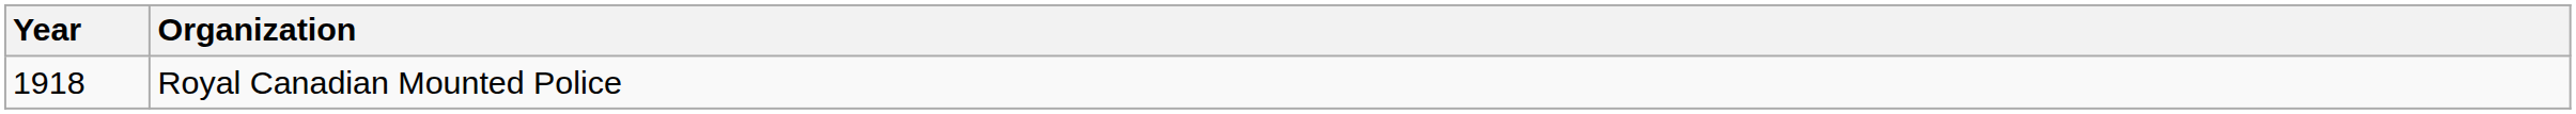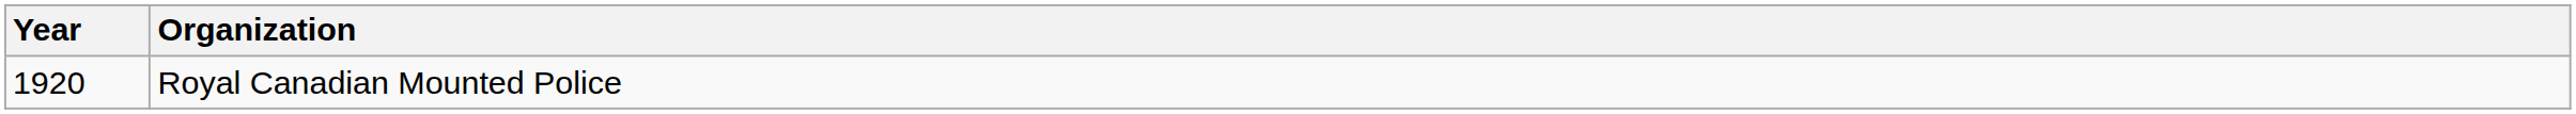 <table class="wikitable" style="width:100%">
 <tr>
 <th style="width:4em;text-align:left">Year</th>
 <th style="text-align:left">Organization</th>
 </tr>
 <tr>
-<td>1918</td>
+<td>1920</td>
 <td>Royal Canadian Mounted Police</td>
 </tr>
 </table>
